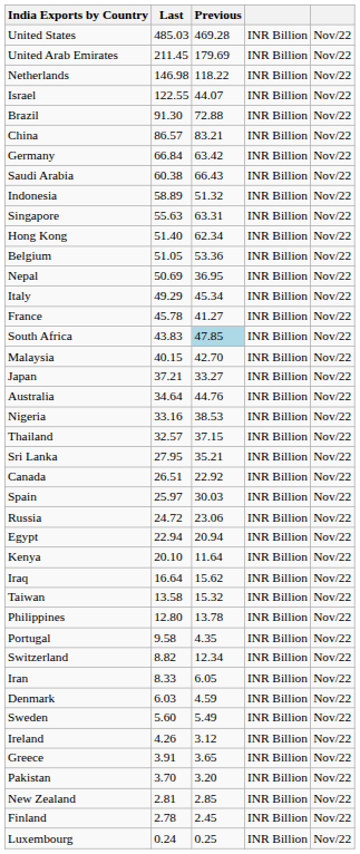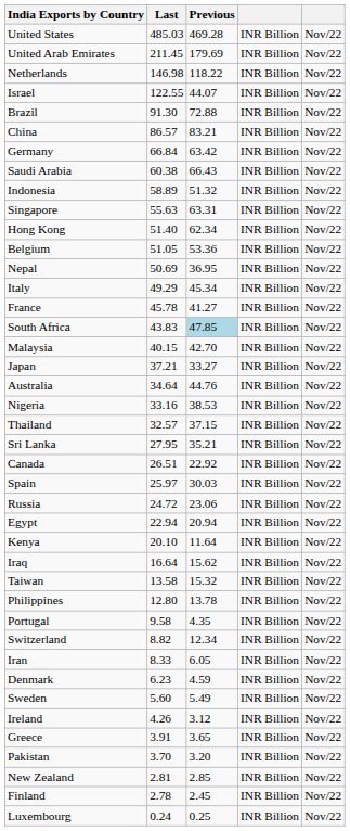 <table class="wikitable">
 <tr>
 <th>India Exports by Country</th>
 <th>Last</th>
 <th>Previous</th>
 <th></th>
 <th></th>
 </tr>
 <tr>
 <td>United States</td>
 <td>485.03</td>
 <td>469.28</td>
 <td>INR Billion</td>
 <td>Nov/22</td>
 </tr>
 <tr>
 <td>United Arab Emirates</td>
 <td>211.45</td>
 <td>179.69</td>
 <td>INR Billion</td>
 <td>Nov/22</td>
 </tr>
 <tr>
 <td>Netherlands</td>
 <td>146.98</td>
 <td>118.22</td>
 <td>INR Billion</td>
 <td>Nov/22</td>
 </tr>
 <tr>
 <td>Israel</td>
 <td>122.55</td>
 <td>44.07</td>
 <td>INR Billion</td>
 <td>Nov/22</td>
 </tr>
 <tr>
 <td>Brazil</td>
 <td>91.30</td>
 <td>72.88</td>
 <td>INR Billion</td>
 <td>Nov/22</td>
 </tr>
 <tr>
 <td>China</td>
 <td>86.57</td>
 <td>83.21</td>
 <td>INR Billion</td>
 <td>Nov/22</td>
 </tr>
 <tr>
 <td>Germany</td>
 <td>66.84</td>
 <td>63.42</td>
 <td>INR Billion</td>
 <td>Nov/22</td>
 </tr>
 <tr>
 <td>Saudi Arabia</td>
 <td>60.38</td>
 <td>66.43</td>
 <td>INR Billion</td>
 <td>Nov/22</td>
 </tr>
 <tr>
 <td>Indonesia</td>
 <td>58.89</td>
 <td>51.32</td>
 <td>INR Billion</td>
 <td>Nov/22</td>
 </tr>
 <tr>
 <td>Singapore</td>
 <td>55.63</td>
 <td>63.31</td>
 <td>INR Billion</td>
 <td>Nov/22</td>
 </tr>
 <tr>
 <td>Hong Kong</td>
 <td>51.40</td>
 <td>62.34</td>
 <td>INR Billion</td>
 <td>Nov/22</td>
 </tr>
 <tr>
 <td>Belgium</td>
 <td>51.05</td>
 <td>53.36</td>
 <td>INR Billion</td>
 <td>Nov/22</td>
 </tr>
 <tr>
 <td>Nepal</td>
 <td>50.69</td>
 <td>36.95</td>
 <td>INR Billion</td>
 <td>Nov/22</td>
 </tr>
 <tr>
 <td>Italy</td>
 <td>49.29</td>
 <td>45.34</td>
 <td>INR Billion</td>
 <td>Nov/22</td>
 </tr>
 <tr>
 <td>France</td>
 <td>45.78</td>
 <td>41.27</td>
 <td>INR Billion</td>
 <td>Nov/22</td>
 </tr>
 <tr>
 <td>South Africa</td>
 <td>43.83</td>
 <td style="background: lightblue;">47.85</td>
 <td>INR Billion</td>
 <td>Nov/22</td>
 </tr>
 <tr>
 <td>Malaysia</td>
 <td>40.15</td>
 <td>42.70</td>
 <td>INR Billion</td>
 <td>Nov/22</td>
 </tr>
 <tr>
 <td>Japan</td>
 <td>37.21</td>
 <td>33.27</td>
 <td>INR Billion</td>
 <td>Nov/22</td>
 </tr>
 <tr>
 <td>Australia</td>
 <td>34.64</td>
 <td>44.76</td>
 <td>INR Billion</td>
 <td>Nov/22</td>
 </tr>
 <tr>
 <td>Nigeria</td>
 <td>33.16</td>
 <td>38.53</td>
 <td>INR Billion</td>
 <td>Nov/22</td>
 </tr>
 <tr>
 <td>Thailand</td>
 <td>32.57</td>
 <td>37.15</td>
 <td>INR Billion</td>
 <td>Nov/22</td>
 </tr>
 <tr>
 <td>Sri Lanka</td>
 <td>27.95</td>
 <td>35.21</td>
 <td>INR Billion</td>
 <td>Nov/22</td>
 </tr>
 <tr>
 <td>Canada</td>
 <td>26.51</td>
 <td>22.92</td>
 <td>INR Billion</td>
 <td>Nov/22</td>
 </tr>
 <tr>
 <td>Spain</td>
 <td>25.97</td>
 <td>30.03</td>
 <td>INR Billion</td>
 <td>Nov/22</td>
 </tr>
 <tr>
 <td>Russia</td>
 <td>24.72</td>
 <td>23.06</td>
 <td>INR Billion</td>
 <td>Nov/22</td>
 </tr>
 <tr>
 <td>Egypt</td>
 <td>22.94</td>
 <td>20.94</td>
 <td>INR Billion</td>
 <td>Nov/22</td>
 </tr>
 <tr>
 <td>Kenya</td>
 <td>20.10</td>
 <td>11.64</td>
 <td>INR Billion</td>
 <td>Nov/22</td>
 </tr>
 <tr>
 <td>Iraq</td>
 <td>16.64</td>
 <td>15.62</td>
 <td>INR Billion</td>
 <td>Nov/22</td>
 </tr>
 <tr>
 <td>Taiwan</td>
 <td>13.58</td>
 <td>15.32</td>
 <td>INR Billion</td>
 <td>Nov/22</td>
 </tr>
 <tr>
 <td>Philippines</td>
 <td>12.80</td>
 <td>13.78</td>
 <td>INR Billion</td>
 <td>Nov/22</td>
 </tr>
 <tr>
 <td>Portugal</td>
 <td>9.58</td>
 <td>4.35</td>
 <td>INR Billion</td>
 <td>Nov/22</td>
 </tr>
 <tr>
 <td>Switzerland</td>
 <td>8.82</td>
 <td>12.34</td>
 <td>INR Billion</td>
 <td>Nov/22</td>
 </tr>
 <tr>
 <td>Iran</td>
 <td>8.33</td>
 <td>6.05</td>
 <td>INR Billion</td>
 <td>Nov/22</td>
 </tr>
 <tr>
 <td>Denmark</td>
-<td>6.03</td>
+<td>6.23</td>
 <td>4.59</td>
 <td>INR Billion</td>
 <td>Nov/22</td>
 </tr>
 <tr>
 <td>Sweden</td>
 <td>5.60</td>
 <td>5.49</td>
 <td>INR Billion</td>
 <td>Nov/22</td>
 </tr>
 <tr>
 <td>Ireland</td>
 <td>4.26</td>
 <td>3.12</td>
 <td>INR Billion</td>
 <td>Nov/22</td>
 </tr>
 <tr>
 <td>Greece</td>
 <td>3.91</td>
 <td>3.65</td>
 <td>INR Billion</td>
 <td>Nov/22</td>
 </tr>
 <tr>
 <td>Pakistan</td>
 <td>3.70</td>
 <td>3.20</td>
 <td>INR Billion</td>
 <td>Nov/22</td>
 </tr>
 <tr>
 <td>New Zealand</td>
 <td>2.81</td>
 <td>2.85</td>
 <td>INR Billion</td>
 <td>Nov/22</td>
 </tr>
 <tr>
 <td>Finland</td>
 <td>2.78</td>
 <td>2.45</td>
 <td>INR Billion</td>
 <td>Nov/22</td>
 </tr>
 <tr>
 <td>Luxembourg</td>
 <td>0.24</td>
 <td>0.25</td>
 <td>INR Billion</td>
 <td>Nov/22</td>
 </tr>
 </table>
